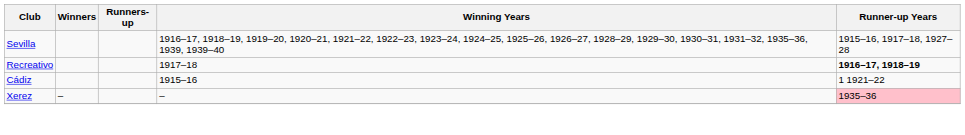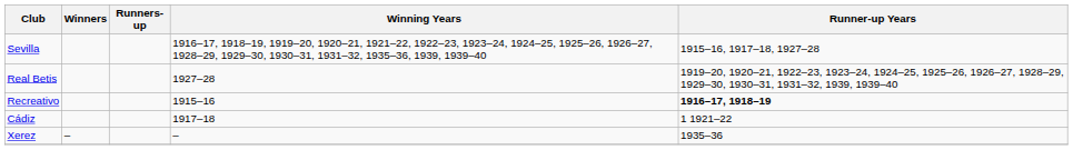 <table class = wikitable sortable>
 <tr>
 <th>Club</th>
 <th>Winners</th>
 <th>Runners-up</th>
 <th>Winning Years</th>
 <th>Runner-up Years</th>
 </tr>
 <tr>
 <td><a href='#'>Sevilla</a></td>
 <td></td>
 <td></td>
 <td>1916–17, 1918–19, 1919–20, 1920–21, 1921–22, 1922–23, 1923–24, 1924–25, 1925–26, 1926–27, 1928–29, 1929–30, 1930–31, 1931–32, 1935–36, 1939, 1939–40</td>
 <td>1915–16, 1917–18, 1927–28 </td>
 </tr>
 <tr>
+<td><a href='#'>Real Betis</a></td>
+<td></td>
+<td></td>
+<td>1927–28</td>
+<td>1919–20, 1920–21, 1922–23, 1923–24, 1924–25, 1925–26, 1926–27, 1928–29, 1929–30, 1930–31, 1931–32, 1939, 1939–40 </td>
+</tr>
+<tr>
 <td><a href='#'>Recreativo</a></td>
 <td></td>
 <td></td>
-<td>1917–18</td>
+<td>1915–16</td>
 <td><strong>1916–17, 1918–19</strong></td>
 </tr>
 <tr>
 <td><a href='#'>Cádiz</a></td>
 <td></td>
 <td></td>
-<td>1915–16</td>
+<td>1917–18</td>
 <td>1 1921–22</td>
 </tr>
 <tr>
 <td><a href='#'>Xerez</a></td>
 <td>–</td>
 <td></td>
 <td>–</td>
-<td style="background: pink;">1935–36</td>
+<td>1935–36</td>
 </tr>
 <tr>
 </tr>
 </table>
